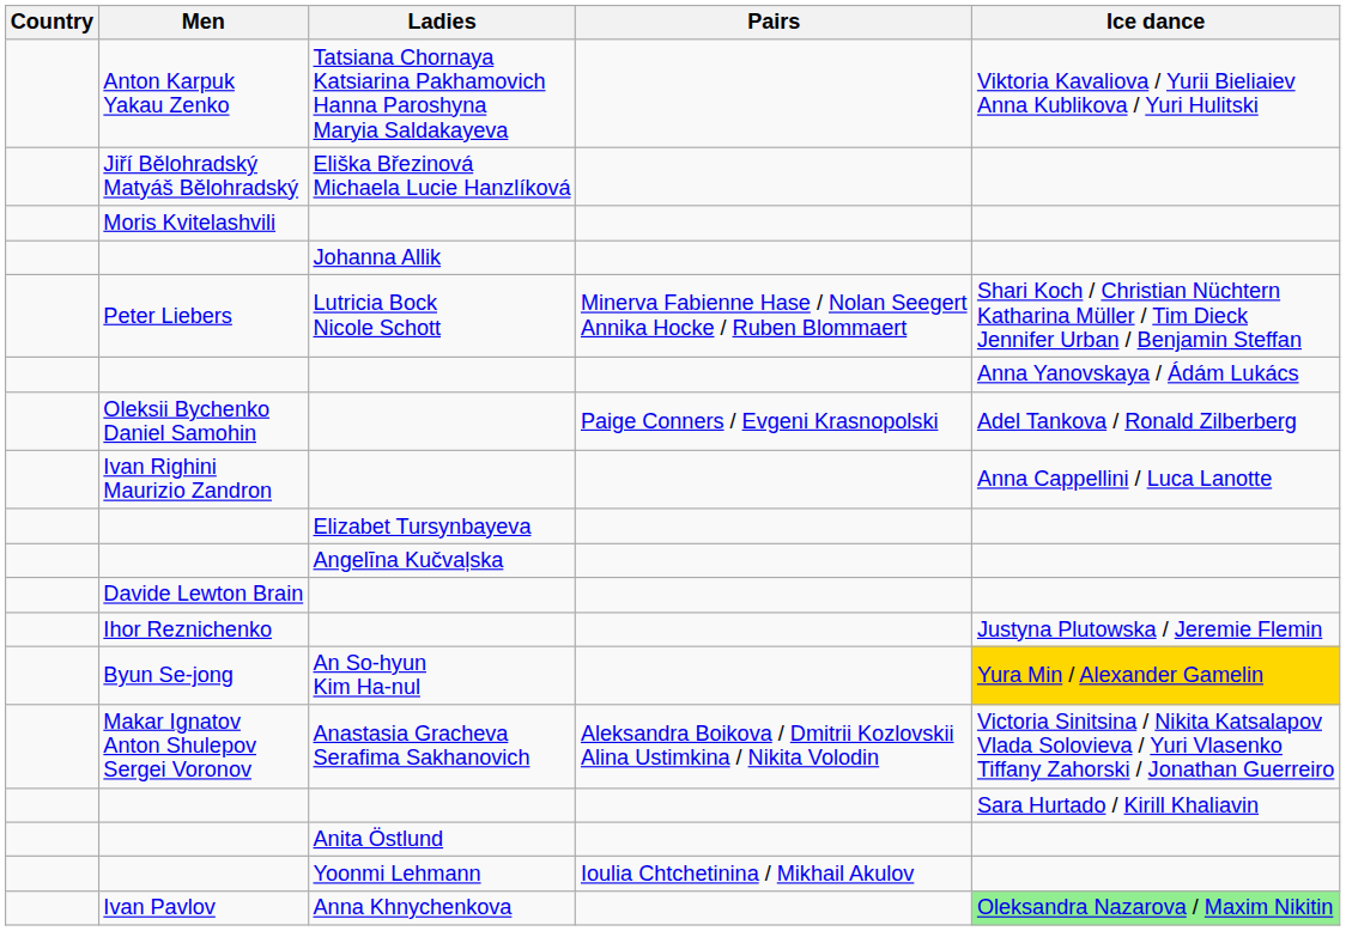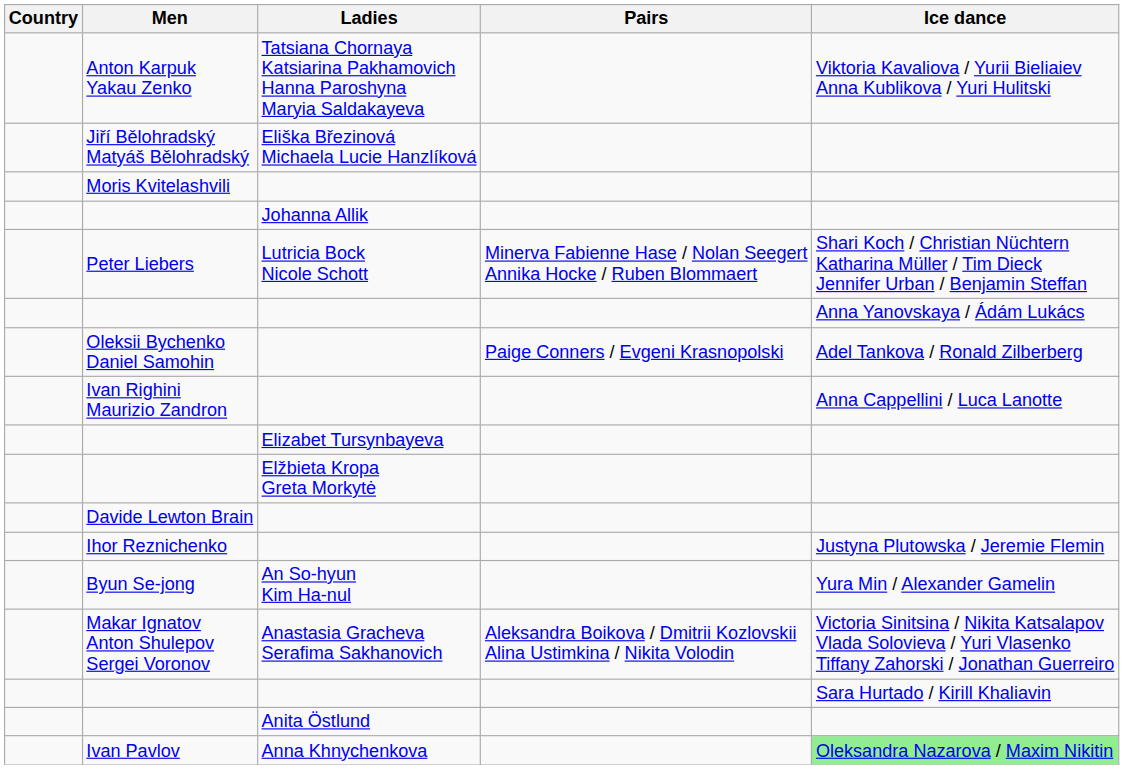 <table class="wikitable">
 <tr>
 <th>Country</th>
 <th>Men</th>
 <th>Ladies</th>
 <th>Pairs</th>
 <th>Ice dance</th>
 </tr>
 <tr>
 <td></td>
 <td><a href='#'>Anton Karpuk</a> <br> <a href='#'>Yakau Zenko</a></td>
 <td><a href='#'>Tatsiana Chornaya</a> <br> <a href='#'>Katsiarina Pakhamovich</a> <br> <a href='#'>Hanna Paroshyna</a> <br> <a href='#'>Maryia Saldakayeva</a></td>
 <td></td>
 <td><a href='#'>Viktoria Kavaliova</a> / <a href='#'>Yurii Bieliaiev</a> <br> <a href='#'>Anna Kublikova</a> / <a href='#'>Yuri Hulitski</a></td>
 </tr>
 <tr>
 <td></td>
 <td><a href='#'>Jiří Bělohradský</a> <br> <a href='#'>Matyáš Bělohradský</a></td>
 <td><a href='#'>Eliška Březinová</a> <br> <a href='#'>Michaela Lucie Hanzlíková</a></td>
 <td></td>
 <td></td>
 </tr>
 <tr>
 <td></td>
 <td><a href='#'>Moris Kvitelashvili</a></td>
 <td></td>
 <td></td>
 <td></td>
 </tr>
 <tr>
 <td></td>
 <td></td>
 <td><a href='#'>Johanna Allik</a></td>
 <td></td>
 <td></td>
 </tr>
 <tr>
 <td></td>
 <td><a href='#'>Peter Liebers</a></td>
 <td><a href='#'>Lutricia Bock</a> <br> <a href='#'>Nicole Schott</a></td>
 <td><a href='#'>Minerva Fabienne Hase</a> / <a href='#'>Nolan Seegert</a> <br> <a href='#'>Annika Hocke</a> / <a href='#'>Ruben Blommaert</a></td>
 <td><a href='#'>Shari Koch</a> / <a href='#'>Christian Nüchtern</a> <br> <a href='#'>Katharina Müller</a> / <a href='#'>Tim Dieck</a> <br> <a href='#'>Jennifer Urban</a> / <a href='#'>Benjamin Steffan</a></td>
 </tr>
 <tr>
 <td></td>
 <td></td>
 <td></td>
 <td></td>
 <td><a href='#'>Anna Yanovskaya</a> / <a href='#'>Ádám Lukács</a></td>
 </tr>
 <tr>
 <td></td>
 <td><a href='#'>Oleksii Bychenko</a> <br> <a href='#'>Daniel Samohin</a></td>
 <td></td>
 <td><a href='#'>Paige Conners</a> / <a href='#'>Evgeni Krasnopolski</a></td>
 <td><a href='#'>Adel Tankova</a> / <a href='#'>Ronald Zilberberg</a></td>
 </tr>
 <tr>
 <td></td>
 <td><a href='#'>Ivan Righini</a> <br> <a href='#'>Maurizio Zandron</a></td>
 <td></td>
 <td></td>
 <td><a href='#'>Anna Cappellini</a> / <a href='#'>Luca Lanotte</a></td>
 </tr>
 <tr>
 <td></td>
 <td></td>
 <td><a href='#'>Elizabet Tursynbayeva</a></td>
 <td></td>
 <td></td>
 </tr>
 <tr>
 <td></td>
 <td></td>
-<td><a href='#'>Angelīna Kučvaļska</a></td>
+<td><a href='#'>Elžbieta Kropa</a> <br> <a href='#'>Greta Morkytė</a></td>
 <td></td>
 <td></td>
 </tr>
 <tr>
 <td></td>
 <td><a href='#'>Davide Lewton Brain</a></td>
 <td></td>
 <td></td>
 <td></td>
 </tr>
 <tr>
 <td></td>
 <td><a href='#'>Ihor Reznichenko</a></td>
 <td></td>
 <td></td>
 <td><a href='#'>Justyna Plutowska</a> / <a href='#'>Jeremie Flemin</a></td>
 </tr>
 <tr>
 <td></td>
 <td><a href='#'>Byun Se-jong</a></td>
 <td><a href='#'>An So-hyun</a> <br> <a href='#'>Kim Ha-nul</a></td>
 <td></td>
-<td style="background: gold;"><a href='#'>Yura Min</a> / <a href='#'>Alexander Gamelin</a></td>
+<td><a href='#'>Yura Min</a> / <a href='#'>Alexander Gamelin</a></td>
 </tr>
 <tr>
 <td></td>
 <td><a href='#'>Makar Ignatov</a> <br> <a href='#'>Anton Shulepov</a> <br> <a href='#'>Sergei Voronov</a></td>
 <td><a href='#'>Anastasia Gracheva</a> <br> <a href='#'>Serafima Sakhanovich</a></td>
 <td><a href='#'>Aleksandra Boikova</a> / <a href='#'>Dmitrii Kozlovskii</a> <br> <a href='#'>Alina Ustimkina</a> / <a href='#'>Nikita Volodin</a></td>
 <td><a href='#'>Victoria Sinitsina</a> / <a href='#'>Nikita Katsalapov</a> <br> <a href='#'>Vlada Solovieva</a> / <a href='#'>Yuri Vlasenko</a> <br> <a href='#'>Tiffany Zahorski</a> / <a href='#'>Jonathan Guerreiro</a></td>
 </tr>
 <tr>
 <td></td>
 <td></td>
 <td></td>
 <td></td>
 <td><a href='#'>Sara Hurtado</a> / <a href='#'>Kirill Khaliavin</a></td>
 </tr>
 <tr>
 <td></td>
 <td></td>
 <td><a href='#'>Anita Östlund</a></td>
 <td></td>
 <td></td>
 </tr>
 <tr>
 <td></td>
-<td></td>
-<td><a href='#'>Yoonmi Lehmann</a></td>
-<td><a href='#'>Ioulia Chtchetinina</a> / <a href='#'>Mikhail Akulov</a></td>
-<td></td>
-</tr>
-<tr>
-<td></td>
 <td><a href='#'>Ivan Pavlov</a></td>
 <td><a href='#'>Anna Khnychenkova</a></td>
 <td></td>
 <td style="background: lightgreen;"><a href='#'>Oleksandra Nazarova</a> / <a href='#'>Maxim Nikitin</a></td>
 </tr>
 </table>
